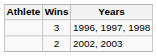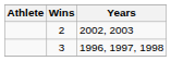 <table class="wikitable">
 <tr>
 </tr>
 <tr>
 <th>Athlete</th>
 <th>Wins</th>
 <th>Years</th>
 </tr>
 <tr>
 <td></td>
+<td align=center>2</td>
+<td>2002, 2003</td>
+</tr>
+<tr>
+<td></td>
 <td align=center>3</td>
 <td>1996, 1997, 1998</td>
 </tr>
 <tr>
-<td></td>
-<td align=center>2</td>
-<td>2002, 2003</td>
-</tr>
-<tr>
 </tr>
 </table>
